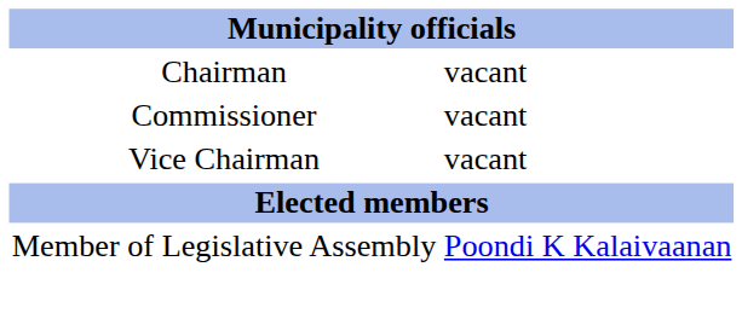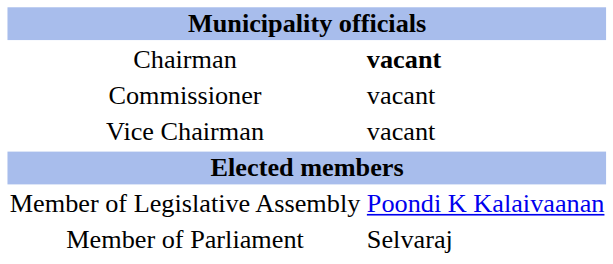 <table class="toccolours" style="clear:right; float:right; background:#ffffff; margin: 0 0 0.5em 1em; width:220">
 <tr>
 <th style="background:#A8BDEC" align="center" colspan=2>Municipality officials</th>
 </tr>
 <tr>
 <td align="center">Chairman</td>
-<td>vacant</td>
+<td><strong>vacant</strong></td>
 </tr>
 <tr>
 <td align="center">Commissioner</td>
 <td>vacant</td>
 </tr>
 <tr>
 <td align="center">Vice Chairman</td>
 <td>vacant</td>
 </tr>
 <tr>
 <th style="background:#A8BDEC" align="center" colspan=2>Elected members</th>
 </tr>
 <tr>
 <td align="center">Member of Legislative Assembly</td>
 <td><a href='#'>Poondi K Kalaivaanan</a></td>
 </tr>
+<tr>
+<td align="center">Member of Parliament</td>
+<td>Selvaraj</td>
+</tr>
 </table>
